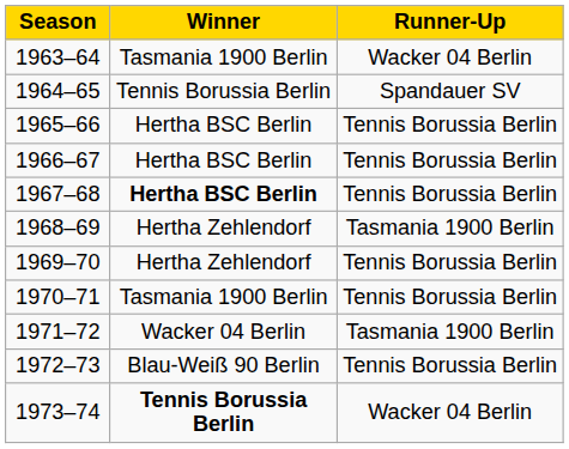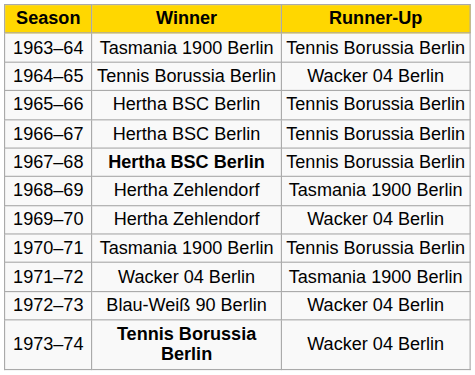 <table class="wikitable">
 <tr style="text-align:center; background:gold;">
 <td width="70"><strong>Season</strong></td>
 <td style="width:160px;"><strong>Winner</strong></td>
 <td style="width:160px;"><strong>Runner-Up</strong></td>
 </tr>
 <tr style="text-align:center;">
 <td>1963–64</td>
 <td>Tasmania 1900 Berlin</td>
-<td>Wacker 04 Berlin</td>
+<td>Tennis Borussia Berlin</td>
 </tr>
 <tr style="text-align:center;">
 <td>1964–65</td>
 <td>Tennis Borussia Berlin</td>
-<td>Spandauer SV</td>
+<td>Wacker 04 Berlin</td>
 </tr>
 <tr style="text-align:center;">
 <td>1965–66</td>
 <td>Hertha BSC Berlin</td>
 <td>Tennis Borussia Berlin</td>
 </tr>
 <tr style="text-align:center;">
 <td>1966–67</td>
 <td>Hertha BSC Berlin</td>
 <td>Tennis Borussia Berlin</td>
 </tr>
 <tr style="text-align:center;">
 <td>1967–68</td>
 <td><strong>Hertha BSC Berlin</strong></td>
 <td>Tennis Borussia Berlin</td>
 </tr>
 <tr style="text-align:center;">
 <td>1968–69</td>
 <td>Hertha Zehlendorf</td>
 <td>Tasmania 1900 Berlin</td>
 </tr>
 <tr style="text-align:center;">
 <td>1969–70</td>
 <td>Hertha Zehlendorf</td>
-<td>Tennis Borussia Berlin</td>
+<td>Wacker 04 Berlin</td>
 </tr>
 <tr style="text-align:center;">
 <td>1970–71</td>
 <td>Tasmania 1900 Berlin</td>
 <td>Tennis Borussia Berlin</td>
 </tr>
 <tr style="text-align:center;">
 <td>1971–72</td>
 <td>Wacker 04 Berlin</td>
 <td>Tasmania 1900 Berlin</td>
 </tr>
 <tr style="text-align:center;">
 <td>1972–73</td>
 <td>Blau-Weiß 90 Berlin</td>
-<td>Tennis Borussia Berlin</td>
+<td>Wacker 04 Berlin</td>
 </tr>
 <tr style="text-align:center;">
 <td>1973–74</td>
 <td><strong>Tennis Borussia Berlin</strong></td>
 <td>Wacker 04 Berlin</td>
 </tr>
 </table>
